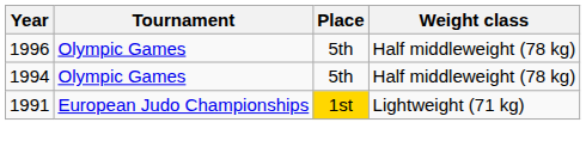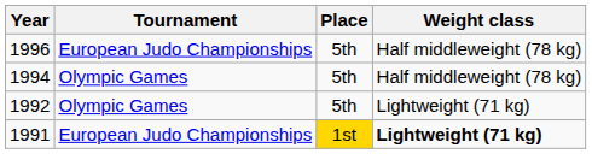 <table class=wikitable style="font-size:95%;">
 <tr>
 <th>Year</th>
 <th>Tournament</th>
 <th>Place</th>
 <th>Weight class</th>
 </tr>
 <tr>
 <td>1996</td>
-<td><a href='#'>Olympic Games</a></td>
+<td><a href='#'>European Judo Championships</a></td>
 <td align="center">5th</td>
 <td>Half middleweight (78 kg)</td>
 </tr>
 <tr>
 <td>1994</td>
 <td><a href='#'>Olympic Games</a></td>
 <td align="center">5th</td>
 <td>Half middleweight (78 kg)</td>
 </tr>
 <tr>
+<td>1992</td>
+<td><a href='#'>Olympic Games</a></td>
+<td align="center">5th</td>
+<td>Lightweight (71 kg)</td>
+</tr>
+<tr>
 <td>1991</td>
 <td><a href='#'>European Judo Championships</a></td>
 <td bgcolor="gold" align="center">1st</td>
-<td>Lightweight (71 kg)</td>
+<td><strong>Lightweight (71 kg)</strong></td>
 </tr>
 </table>
